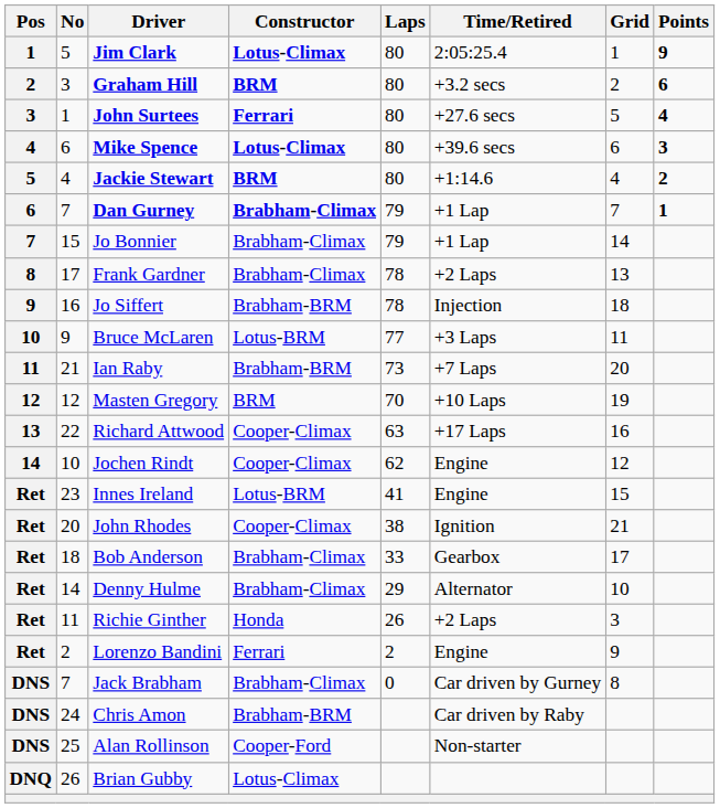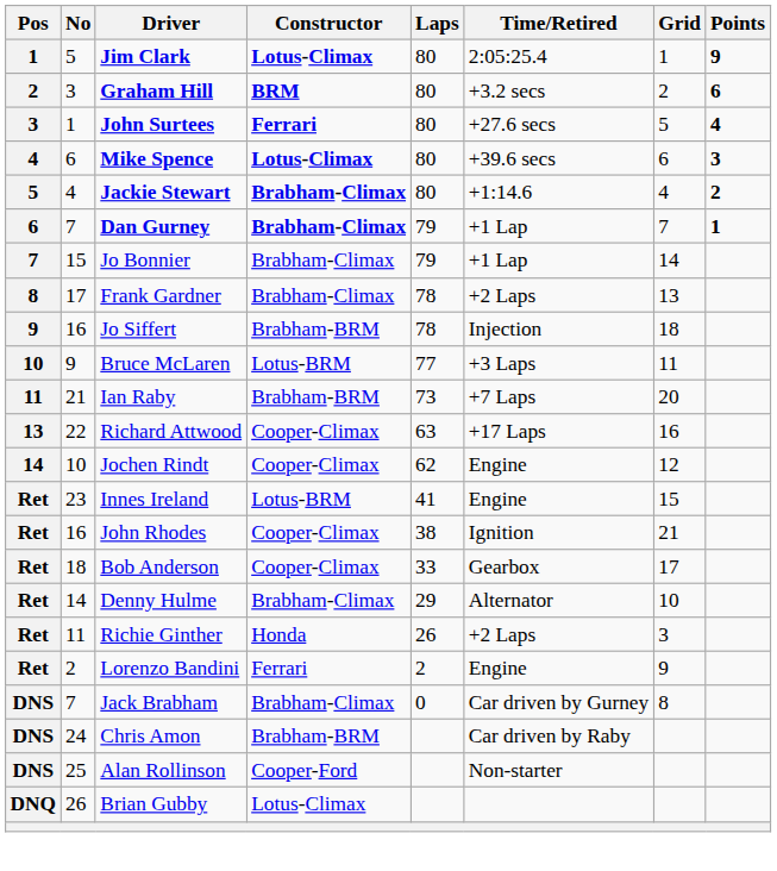 <table class="wikitable" style="font-size: 95%;">
 <tr>
 <th>Pos</th>
 <th>No</th>
 <th>Driver</th>
 <th>Constructor</th>
 <th>Laps</th>
 <th>Time/Retired</th>
 <th>Grid</th>
 <th>Points</th>
 </tr>
 <tr>
 <th>1</th>
 <td>5</td>
 <td> <strong><a href='#'>Jim Clark</a></strong></td>
 <td><strong><a href='#'>Lotus</a>-<a href='#'>Climax</a></strong></td>
 <td>80</td>
 <td>2:05:25.4</td>
 <td>1</td>
 <td><strong>9</strong></td>
 </tr>
 <tr>
 <th>2</th>
 <td>3</td>
 <td> <strong><a href='#'>Graham Hill</a></strong></td>
 <td><strong><a href='#'>BRM</a></strong></td>
 <td>80</td>
 <td>+3.2 secs</td>
 <td>2</td>
 <td><strong>6</strong></td>
 </tr>
 <tr>
 <th>3</th>
 <td>1</td>
 <td> <strong><a href='#'>John Surtees</a></strong></td>
 <td><strong><a href='#'>Ferrari</a></strong></td>
 <td>80</td>
 <td>+27.6 secs</td>
 <td>5</td>
 <td><strong>4</strong></td>
 </tr>
 <tr>
 <th>4</th>
 <td>6</td>
 <td> <strong><a href='#'>Mike Spence</a></strong></td>
 <td><strong><a href='#'>Lotus</a>-<a href='#'>Climax</a></strong></td>
 <td>80</td>
 <td>+39.6 secs</td>
 <td>6</td>
 <td><strong>3</strong></td>
 </tr>
 <tr>
 <th>5</th>
 <td>4</td>
 <td> <strong><a href='#'>Jackie Stewart</a></strong></td>
-<td><strong><a href='#'>BRM</a></strong></td>
+<td><strong><a href='#'>Brabham</a>-<a href='#'>Climax</a></strong></td>
 <td>80</td>
 <td>+1:14.6</td>
 <td>4</td>
 <td><strong>2</strong></td>
 </tr>
 <tr>
 <th>6</th>
 <td>7</td>
 <td> <strong><a href='#'>Dan Gurney</a></strong></td>
 <td><strong><a href='#'>Brabham</a>-<a href='#'>Climax</a></strong></td>
 <td>79</td>
 <td>+1 Lap</td>
 <td>7</td>
 <td><strong>1</strong></td>
 </tr>
 <tr>
 <th>7</th>
 <td>15</td>
 <td> <a href='#'>Jo Bonnier</a></td>
 <td><a href='#'>Brabham</a>-<a href='#'>Climax</a></td>
 <td>79</td>
 <td>+1 Lap</td>
 <td>14</td>
 <td></td>
 </tr>
 <tr>
 <th>8</th>
 <td>17</td>
 <td> <a href='#'>Frank Gardner</a></td>
 <td><a href='#'>Brabham</a>-<a href='#'>Climax</a></td>
 <td>78</td>
 <td>+2 Laps</td>
 <td>13</td>
 <td></td>
 </tr>
 <tr>
 <th>9</th>
 <td>16</td>
 <td> <a href='#'>Jo Siffert</a></td>
 <td><a href='#'>Brabham</a>-<a href='#'>BRM</a></td>
 <td>78</td>
 <td>Injection</td>
 <td>18</td>
 <td></td>
 </tr>
 <tr>
 <th>10</th>
 <td>9</td>
 <td> <a href='#'>Bruce McLaren</a></td>
 <td><a href='#'>Lotus</a>-<a href='#'>BRM</a></td>
 <td>77</td>
 <td>+3 Laps</td>
 <td>11</td>
 <td></td>
 </tr>
 <tr>
 <th>11</th>
 <td>21</td>
 <td> <a href='#'>Ian Raby</a></td>
 <td><a href='#'>Brabham</a>-<a href='#'>BRM</a></td>
 <td>73</td>
 <td>+7 Laps</td>
 <td>20</td>
 <td></td>
 </tr>
 <tr>
-<th>12</th>
-<td>12</td>
-<td> <a href='#'>Masten Gregory</a></td>
-<td><a href='#'>BRM</a></td>
-<td>70</td>
-<td>+10 Laps</td>
-<td>19</td>
-<td></td>
-</tr>
-<tr>
 <th>13</th>
 <td>22</td>
 <td> <a href='#'>Richard Attwood</a></td>
 <td><a href='#'>Cooper</a>-<a href='#'>Climax</a></td>
 <td>63</td>
 <td>+17 Laps</td>
 <td>16</td>
 <td></td>
 </tr>
 <tr>
 <th>14</th>
 <td>10</td>
 <td> <a href='#'>Jochen Rindt</a></td>
 <td><a href='#'>Cooper</a>-<a href='#'>Climax</a></td>
 <td>62</td>
 <td>Engine</td>
 <td>12</td>
 <td></td>
 </tr>
 <tr>
 <th>Ret</th>
 <td>23</td>
 <td> <a href='#'>Innes Ireland</a></td>
 <td><a href='#'>Lotus</a>-<a href='#'>BRM</a></td>
 <td>41</td>
 <td>Engine</td>
 <td>15</td>
 <td></td>
 </tr>
 <tr>
 <th>Ret</th>
-<td>20</td>
+<td>16</td>
 <td> <a href='#'>John Rhodes</a></td>
 <td><a href='#'>Cooper</a>-<a href='#'>Climax</a></td>
 <td>38</td>
 <td>Ignition</td>
 <td>21</td>
 <td></td>
 </tr>
 <tr>
 <th>Ret</th>
 <td>18</td>
 <td> <a href='#'>Bob Anderson</a></td>
-<td><a href='#'>Brabham</a>-<a href='#'>Climax</a></td>
+<td><a href='#'>Cooper</a>-<a href='#'>Climax</a></td>
 <td>33</td>
 <td>Gearbox</td>
 <td>17</td>
 <td></td>
 </tr>
 <tr>
 <th>Ret</th>
 <td>14</td>
 <td> <a href='#'>Denny Hulme</a></td>
 <td><a href='#'>Brabham</a>-<a href='#'>Climax</a></td>
 <td>29</td>
 <td>Alternator</td>
 <td>10</td>
 <td></td>
 </tr>
 <tr>
 <th>Ret</th>
 <td>11</td>
 <td> <a href='#'>Richie Ginther</a></td>
 <td><a href='#'>Honda</a></td>
 <td>26</td>
 <td>+2 Laps</td>
 <td>3</td>
 <td></td>
 </tr>
 <tr>
 <th>Ret</th>
 <td>2</td>
 <td> <a href='#'>Lorenzo Bandini</a></td>
 <td><a href='#'>Ferrari</a></td>
 <td>2</td>
 <td>Engine</td>
 <td>9</td>
 <td></td>
 </tr>
 <tr>
 <th>DNS</th>
 <td>7</td>
 <td> <a href='#'>Jack Brabham</a></td>
 <td><a href='#'>Brabham</a>-<a href='#'>Climax</a></td>
 <td>0</td>
 <td>Car driven by Gurney</td>
 <td>8</td>
 <td></td>
 </tr>
 <tr>
 <th>DNS</th>
 <td>24</td>
 <td> <a href='#'>Chris Amon</a></td>
 <td><a href='#'>Brabham</a>-<a href='#'>BRM</a></td>
 <td></td>
 <td>Car driven by Raby</td>
 <td></td>
 <td></td>
 </tr>
 <tr>
 <th>DNS</th>
 <td>25</td>
 <td> <a href='#'>Alan Rollinson</a></td>
 <td><a href='#'>Cooper</a>-<a href='#'>Ford</a></td>
 <td></td>
 <td>Non-starter</td>
 <td></td>
 <td></td>
 </tr>
 <tr>
 <th>DNQ</th>
 <td>26</td>
 <td> <a href='#'>Brian Gubby</a></td>
 <td><a href='#'>Lotus</a>-<a href='#'>Climax</a></td>
 <td></td>
 <td></td>
 <td></td>
 <td></td>
 </tr>
 <tr>
 <th colspan="8"></th>
 </tr>
 </table>
